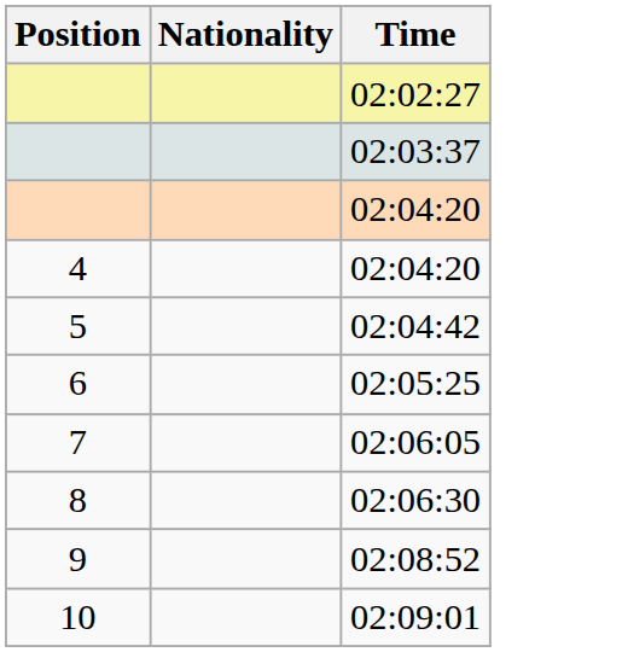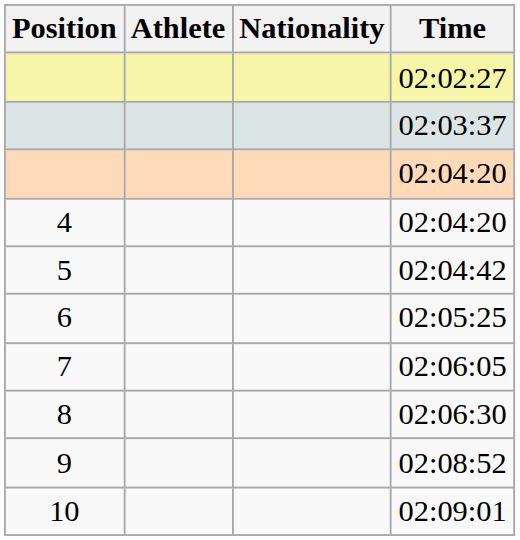 <table class="wikitable sortable">
 <tr>
 <th scope="col">Position</th>
+<th scope="col">Athlete</th>
 <th scope="col">Nationality</th>
 <th scope="col">Time</th>
 </tr>
 <tr bgcolor="#F7F6A8">
 <td align=center></td>
 <td></td>
+<td></td>
 <td>02:02:27</td>
 </tr>
 <tr bgcolor="#DCE5E5">
 <td align=center></td>
+<td></td>
 <td></td>
 <td>02:03:37</td>
 </tr>
 <tr bgcolor="#FFDAB9">
 <td align=center></td>
 <td></td>
+<td></td>
 <td>02:04:20</td>
 </tr>
 <tr>
 <td align=center>4</td>
+<td></td>
 <td></td>
 <td>02:04:20</td>
 </tr>
 <tr>
 <td align=center>5</td>
 <td></td>
+<td></td>
 <td>02:04:42</td>
 </tr>
 <tr>
 <td align=center>6</td>
+<td></td>
 <td></td>
 <td>02:05:25</td>
 </tr>
 <tr>
 <td align=center>7</td>
 <td></td>
+<td></td>
 <td>02:06:05</td>
 </tr>
 <tr>
 <td align=center>8</td>
+<td></td>
 <td></td>
 <td>02:06:30</td>
 </tr>
 <tr>
 <td align=center>9</td>
 <td></td>
+<td></td>
 <td>02:08:52</td>
 </tr>
 <tr>
 <td align=center>10</td>
 <td></td>
+<td></td>
 <td>02:09:01</td>
 </tr>
 </table>
